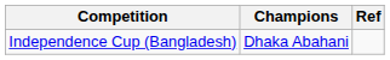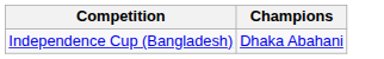 <table class="wikitable">
 <tr>
 <th>Competition</th>
 <th>Champions</th>
-<th>Ref</th>
 </tr>
 <tr>
 <td><a href='#'>Independence Cup (Bangladesh)</a></td>
 <td><a href='#'>Dhaka Abahani</a></td>
-<td></td>
 </tr>
 </table>
